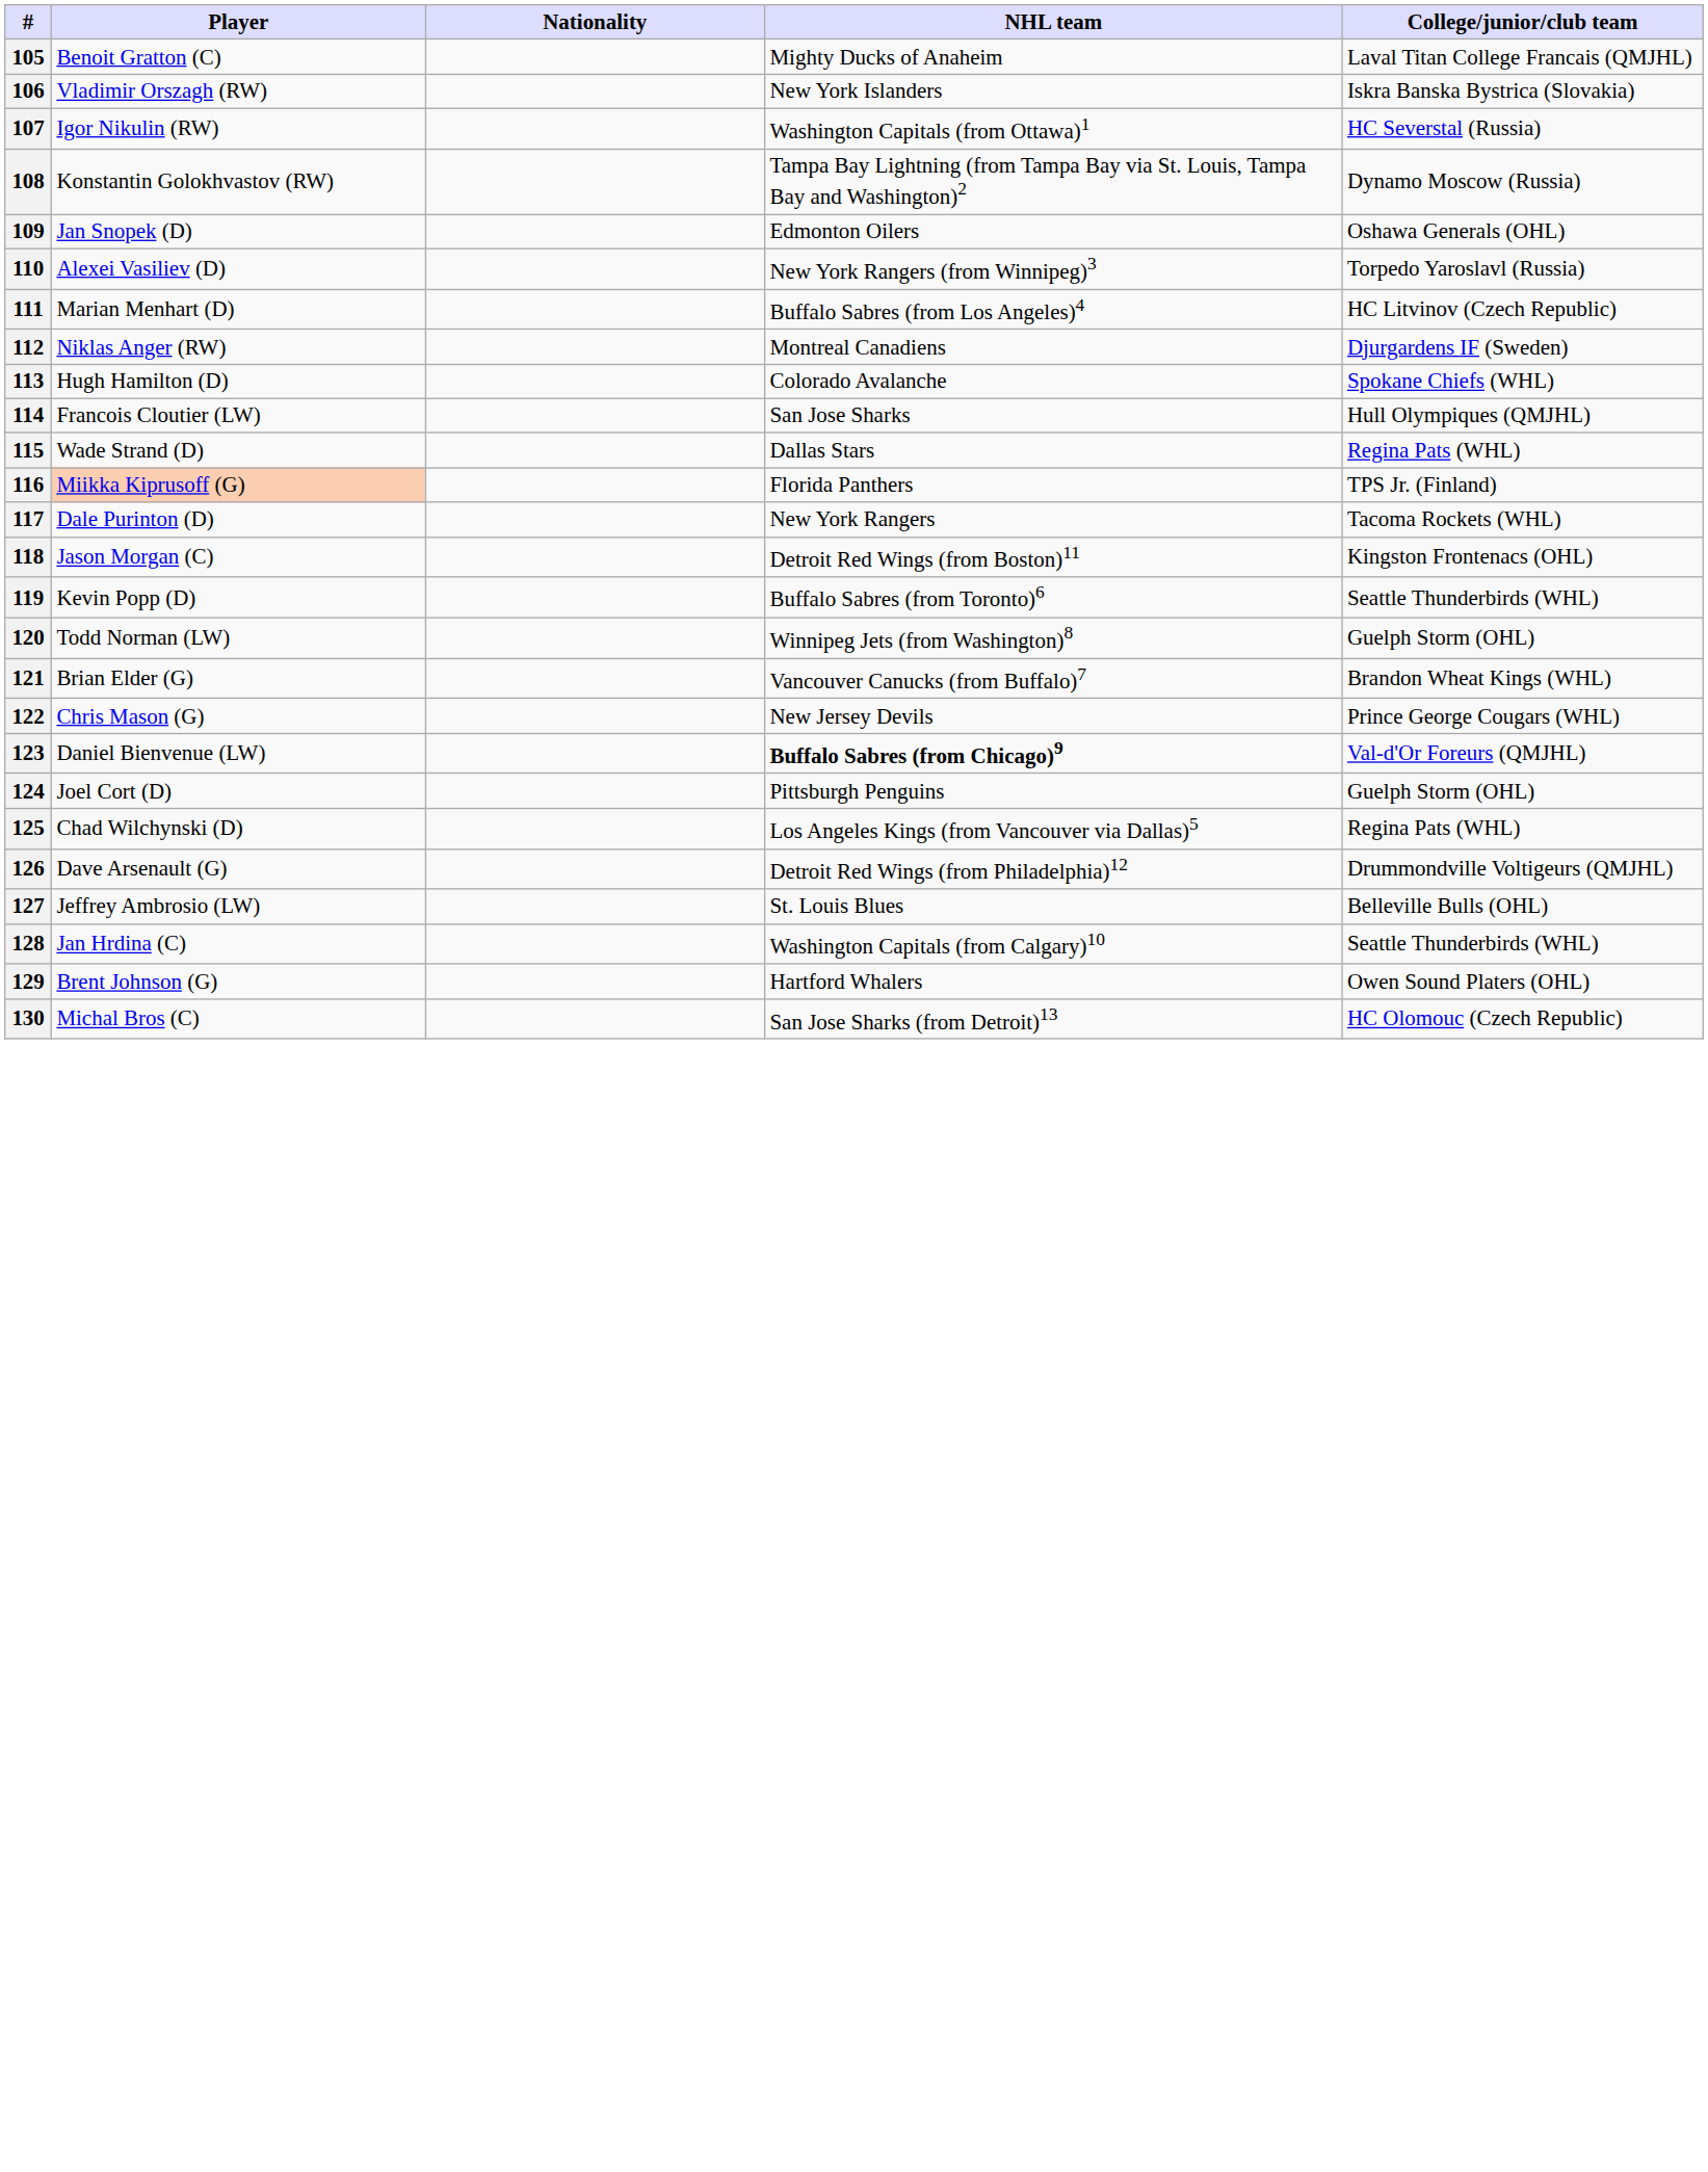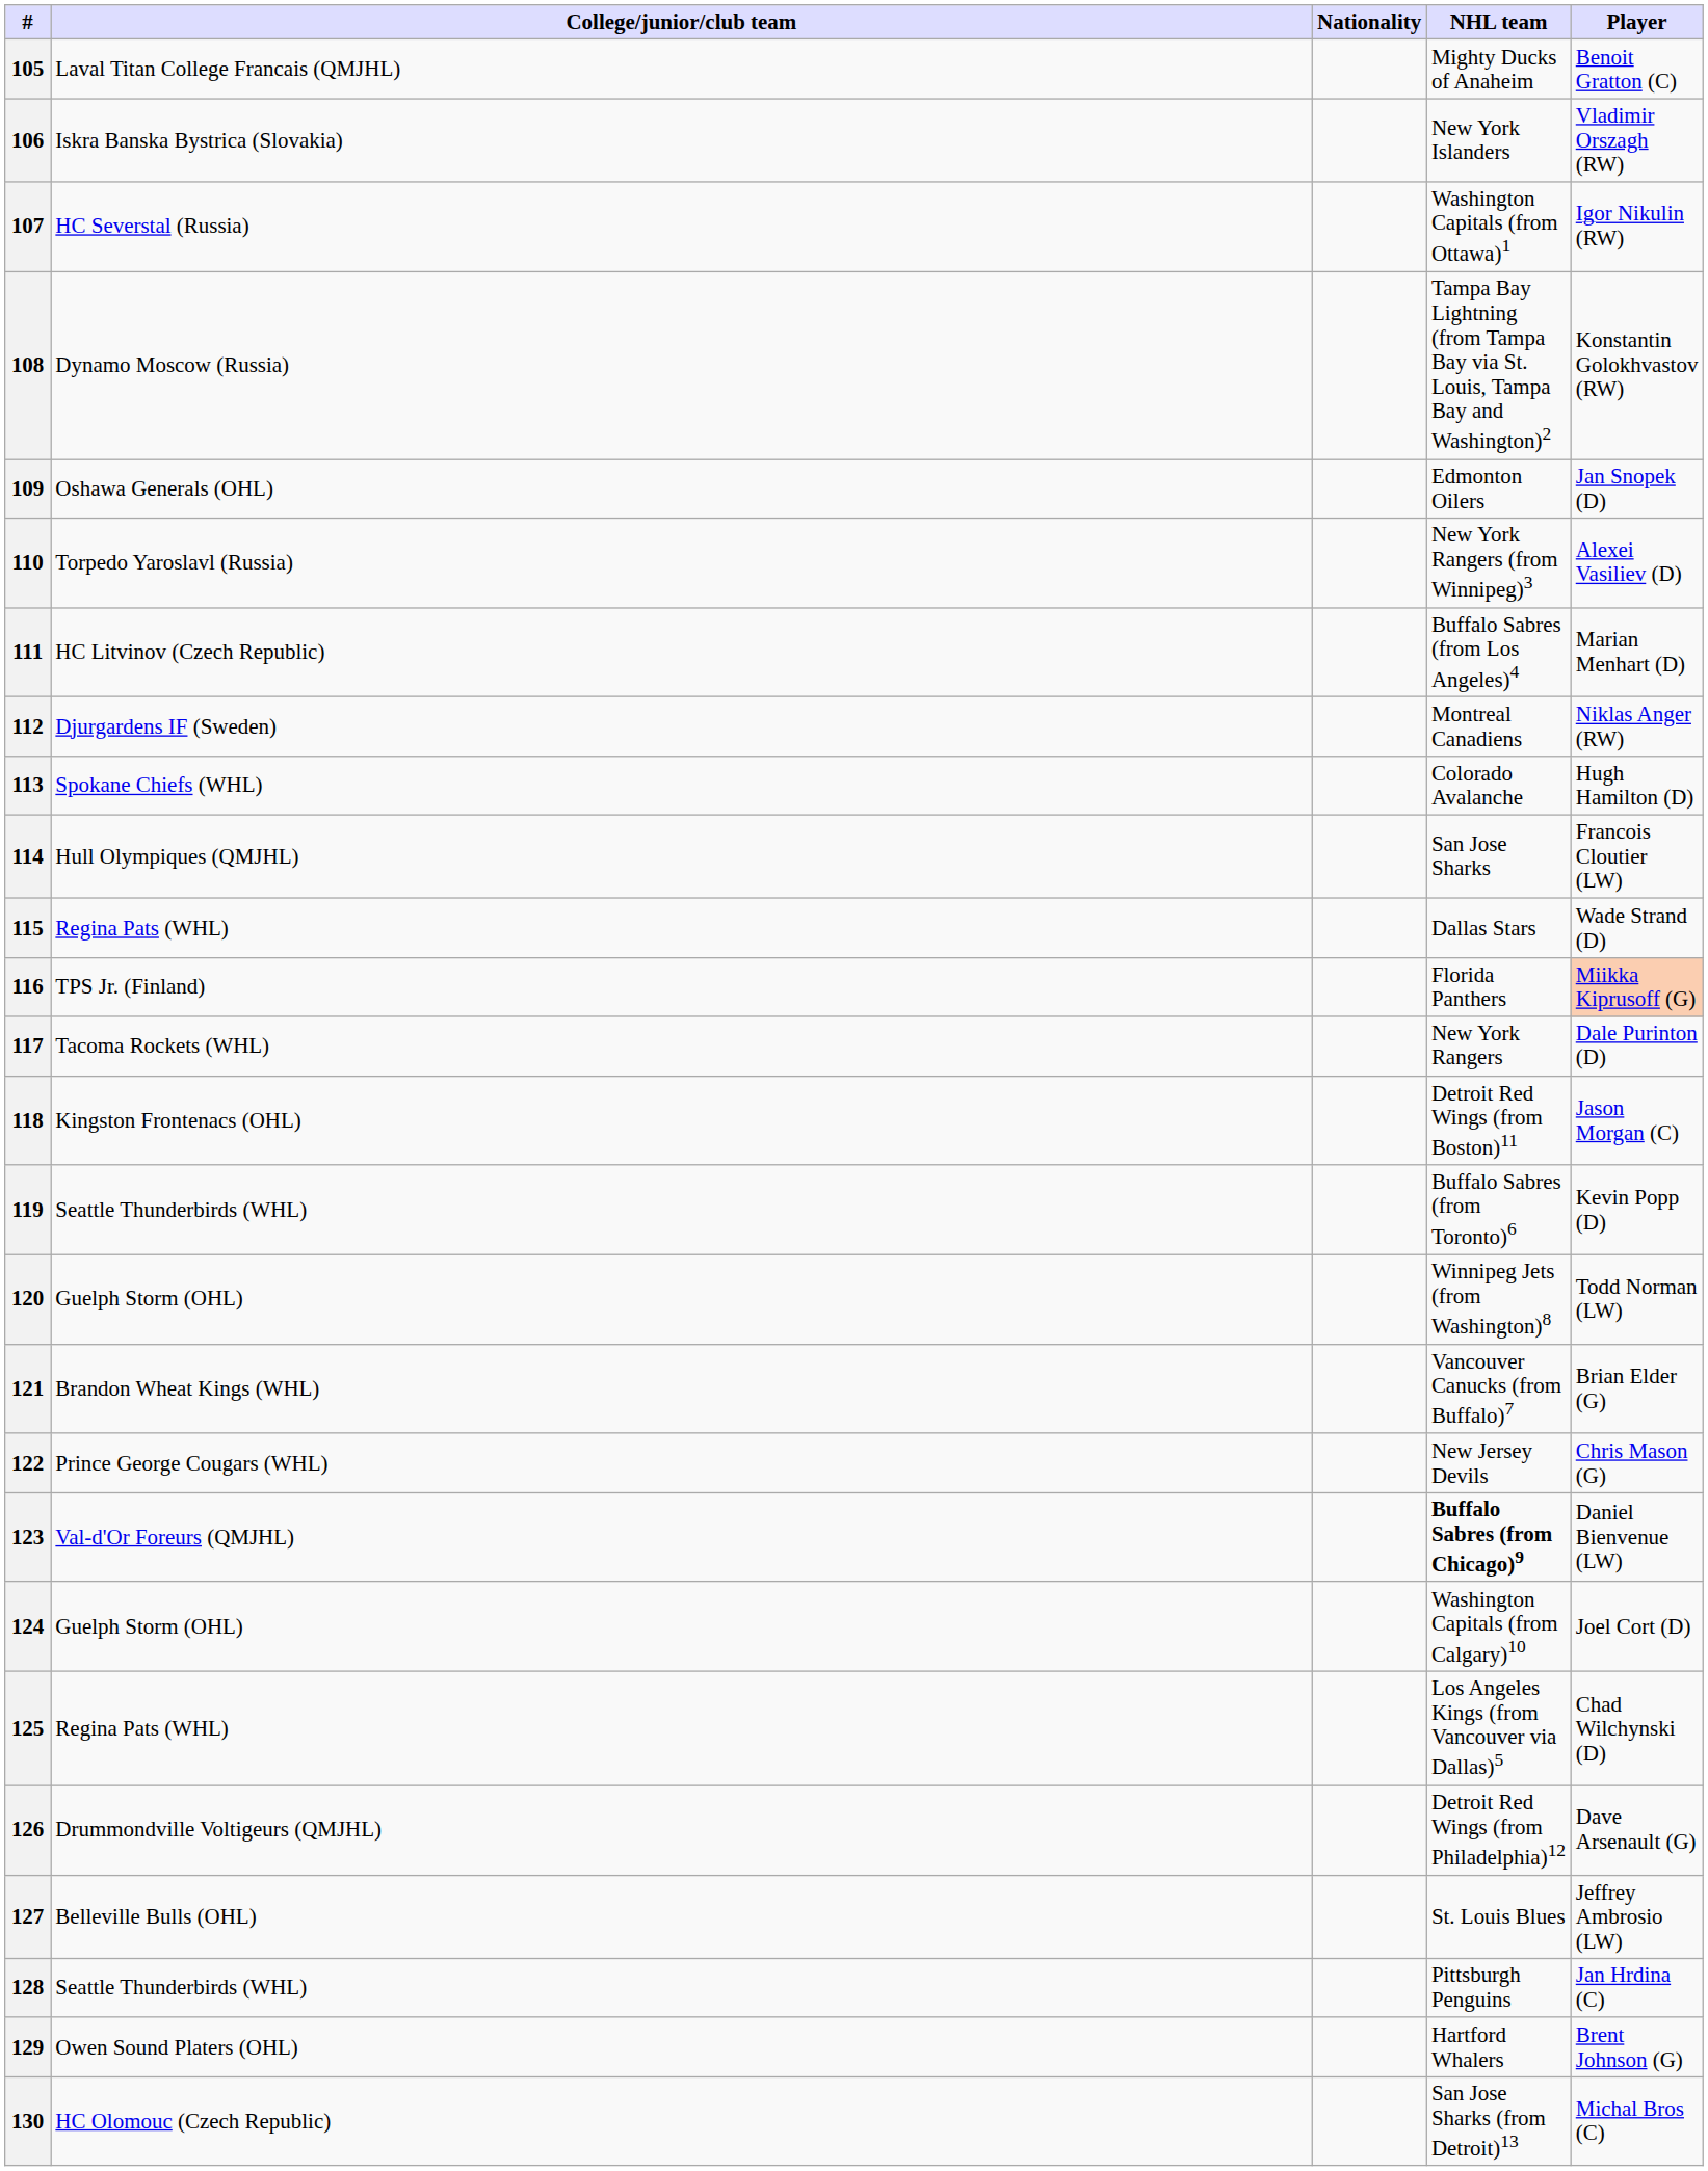 <table class="wikitable">
 <tr>
 <th style="background:#ddf; width:2.75%;">#</th>
-<th style="background:#ddf; width:22.0%;">Player</th>
+<th style="background:#ddf; width:100.0%;">College/junior/club team</th>
 <th style="background:#ddf; width:20.0%;">Nationality</th>
 <th style="background:#ddf; width:34.0%;">NHL team</th>
-<th style="background:#ddf; width:100.0%;">College/junior/club team</th>
+<th style="background:#ddf; width:22.0%;">Player</th>
 </tr>
 <tr>
 <th>105</th>
-<td><a href='#'>Benoit Gratton</a> (C)</td>
+<td>Laval Titan College Francais (QMJHL)</td>
 <td></td>
 <td>Mighty Ducks of Anaheim</td>
-<td>Laval Titan College Francais (QMJHL)</td>
+<td><a href='#'>Benoit Gratton</a> (C)</td>
 </tr>
 <tr>
 <th>106</th>
-<td><a href='#'>Vladimir Orszagh</a> (RW)</td>
+<td>Iskra Banska Bystrica (Slovakia)</td>
 <td></td>
 <td>New York Islanders</td>
-<td>Iskra Banska Bystrica (Slovakia)</td>
+<td><a href='#'>Vladimir Orszagh</a> (RW)</td>
 </tr>
 <tr>
 <th>107</th>
-<td><a href='#'>Igor Nikulin</a> (RW)</td>
+<td><a href='#'>HC Severstal</a> (Russia)</td>
 <td></td>
 <td>Washington Capitals (from Ottawa)<sup>1</sup></td>
-<td><a href='#'>HC Severstal</a> (Russia)</td>
+<td><a href='#'>Igor Nikulin</a> (RW)</td>
 </tr>
 <tr>
 <th>108</th>
-<td>Konstantin Golokhvastov (RW)</td>
+<td>Dynamo Moscow (Russia)</td>
 <td></td>
 <td>Tampa Bay Lightning (from Tampa Bay via St. Louis, Tampa Bay and Washington)<sup>2</sup></td>
-<td>Dynamo Moscow (Russia)</td>
+<td>Konstantin Golokhvastov (RW)</td>
 </tr>
 <tr>
 <th>109</th>
-<td><a href='#'>Jan Snopek</a> (D)</td>
+<td>Oshawa Generals (OHL)</td>
 <td></td>
 <td>Edmonton Oilers</td>
-<td>Oshawa Generals (OHL)</td>
+<td><a href='#'>Jan Snopek</a> (D)</td>
 </tr>
 <tr>
 <th>110</th>
-<td><a href='#'>Alexei Vasiliev</a> (D)</td>
+<td>Torpedo Yaroslavl (Russia)</td>
 <td></td>
 <td>New York Rangers (from Winnipeg)<sup>3</sup></td>
-<td>Torpedo Yaroslavl (Russia)</td>
+<td><a href='#'>Alexei Vasiliev</a> (D)</td>
 </tr>
 <tr>
 <th>111</th>
-<td Marián Menhart>Marian Menhart (D)</td>
+<td>HC Litvinov (Czech Republic)</td>
 <td></td>
 <td>Buffalo Sabres (from Los Angeles)<sup>4</sup></td>
-<td>HC Litvinov (Czech Republic)</td>
+<td Marián Menhart>Marian Menhart (D)</td>
 </tr>
 <tr>
 <th>112</th>
-<td><a href='#'>Niklas Anger</a> (RW)</td>
+<td><a href='#'>Djurgardens IF</a> (Sweden)</td>
 <td></td>
 <td>Montreal Canadiens</td>
-<td><a href='#'>Djurgardens IF</a> (Sweden)</td>
+<td><a href='#'>Niklas Anger</a> (RW)</td>
 </tr>
 <tr>
 <th>113</th>
-<td>Hugh Hamilton (D)</td>
+<td><a href='#'>Spokane Chiefs</a> (WHL)</td>
 <td></td>
 <td>Colorado Avalanche</td>
-<td><a href='#'>Spokane Chiefs</a> (WHL)</td>
+<td>Hugh Hamilton (D)</td>
 </tr>
 <tr>
 <th>114</th>
-<td>Francois Cloutier (LW)</td>
+<td>Hull Olympiques (QMJHL)</td>
 <td></td>
 <td>San Jose Sharks</td>
-<td>Hull Olympiques (QMJHL)</td>
+<td>Francois Cloutier (LW)</td>
 </tr>
 <tr>
 <th>115</th>
-<td>Wade Strand (D)</td>
+<td><a href='#'>Regina Pats</a> (WHL)</td>
 <td></td>
 <td>Dallas Stars</td>
-<td><a href='#'>Regina Pats</a> (WHL)</td>
+<td>Wade Strand (D)</td>
 </tr>
 <tr>
 <th>116</th>
-<td bgcolor="#FBCEB1"><a href='#'>Miikka Kiprusoff</a> (G)</td>
+<td>TPS Jr. (Finland)</td>
 <td></td>
 <td>Florida Panthers</td>
-<td>TPS Jr. (Finland)</td>
+<td bgcolor="#FBCEB1"><a href='#'>Miikka Kiprusoff</a> (G)</td>
 </tr>
 <tr>
 <th>117</th>
-<td><a href='#'>Dale Purinton</a> (D)</td>
+<td>Tacoma Rockets (WHL)</td>
 <td></td>
 <td>New York Rangers</td>
-<td>Tacoma Rockets (WHL)</td>
+<td><a href='#'>Dale Purinton</a> (D)</td>
 </tr>
 <tr>
 <th>118</th>
-<td><a href='#'>Jason Morgan</a> (C)</td>
+<td>Kingston Frontenacs (OHL)</td>
 <td></td>
 <td>Detroit Red Wings (from Boston)<sup>11</sup></td>
-<td>Kingston Frontenacs (OHL)</td>
+<td><a href='#'>Jason Morgan</a> (C)</td>
 </tr>
 <tr>
 <th>119</th>
-<td>Kevin Popp (D)</td>
+<td>Seattle Thunderbirds (WHL)</td>
 <td></td>
 <td>Buffalo Sabres (from Toronto)<sup>6</sup></td>
-<td>Seattle Thunderbirds (WHL)</td>
+<td>Kevin Popp (D)</td>
 </tr>
 <tr>
 <th>120</th>
-<td>Todd Norman (LW)</td>
+<td>Guelph Storm (OHL)</td>
 <td></td>
 <td>Winnipeg Jets (from Washington)<sup>8</sup></td>
-<td>Guelph Storm (OHL)</td>
+<td>Todd Norman (LW)</td>
 </tr>
 <tr>
 <th>121</th>
-<td>Brian Elder (G)</td>
+<td>Brandon Wheat Kings (WHL)</td>
 <td></td>
 <td>Vancouver Canucks (from Buffalo)<sup>7</sup></td>
-<td>Brandon Wheat Kings (WHL)</td>
+<td>Brian Elder (G)</td>
 </tr>
 <tr>
 <th>122</th>
-<td><a href='#'>Chris Mason</a> (G)</td>
+<td>Prince George Cougars (WHL)</td>
 <td></td>
 <td>New Jersey Devils</td>
-<td>Prince George Cougars (WHL)</td>
+<td><a href='#'>Chris Mason</a> (G)</td>
 </tr>
 <tr>
 <th>123</th>
-<td>Daniel Bienvenue (LW)</td>
+<td><a href='#'>Val-d'Or Foreurs</a> (QMJHL)</td>
 <td></td>
 <td><strong>Buffalo Sabres (from Chicago)<sup>9</sup></strong></td>
-<td><a href='#'>Val-d'Or Foreurs</a> (QMJHL)</td>
+<td>Daniel Bienvenue (LW)</td>
 </tr>
 <tr>
 <th>124</th>
+<td>Guelph Storm (OHL)</td>
+<td></td>
+<td>Washington Capitals (from Calgary)<sup>10</sup></td>
 <td>Joel Cort (D)</td>
-<td></td>
-<td>Pittsburgh Penguins</td>
-<td>Guelph Storm (OHL)</td>
 </tr>
 <tr>
 <th>125</th>
-<td>Chad Wilchynski (D)</td>
+<td>Regina Pats (WHL)</td>
 <td></td>
 <td>Los Angeles Kings (from Vancouver via Dallas)<sup>5</sup></td>
-<td>Regina Pats (WHL)</td>
+<td>Chad Wilchynski (D)</td>
 </tr>
 <tr>
 <th>126</th>
-<td>Dave Arsenault (G)</td>
+<td>Drummondville Voltigeurs (QMJHL)</td>
 <td></td>
 <td>Detroit Red Wings (from Philadelphia)<sup>12</sup></td>
-<td>Drummondville Voltigeurs (QMJHL)</td>
+<td>Dave Arsenault (G)</td>
 </tr>
 <tr>
 <th>127</th>
-<td>Jeffrey Ambrosio (LW)</td>
+<td>Belleville Bulls (OHL)</td>
 <td></td>
 <td>St. Louis Blues</td>
-<td>Belleville Bulls (OHL)</td>
+<td>Jeffrey Ambrosio (LW)</td>
 </tr>
 <tr>
 <th>128</th>
+<td>Seattle Thunderbirds (WHL)</td>
+<td></td>
+<td>Pittsburgh Penguins</td>
 <td><a href='#'>Jan Hrdina</a> (C)</td>
-<td></td>
-<td>Washington Capitals (from Calgary)<sup>10</sup></td>
-<td>Seattle Thunderbirds (WHL)</td>
 </tr>
 <tr>
 <th>129</th>
-<td><a href='#'>Brent Johnson</a> (G)</td>
+<td>Owen Sound Platers (OHL)</td>
 <td></td>
 <td>Hartford Whalers</td>
-<td>Owen Sound Platers (OHL)</td>
+<td><a href='#'>Brent Johnson</a> (G)</td>
 </tr>
 <tr>
 <th>130</th>
-<td><a href='#'>Michal Bros</a> (C)</td>
+<td><a href='#'>HC Olomouc</a> (Czech Republic)</td>
 <td></td>
 <td>San Jose Sharks (from Detroit)<sup>13</sup></td>
-<td><a href='#'>HC Olomouc</a> (Czech Republic)</td>
+<td><a href='#'>Michal Bros</a> (C)</td>
 </tr>
 </table>
